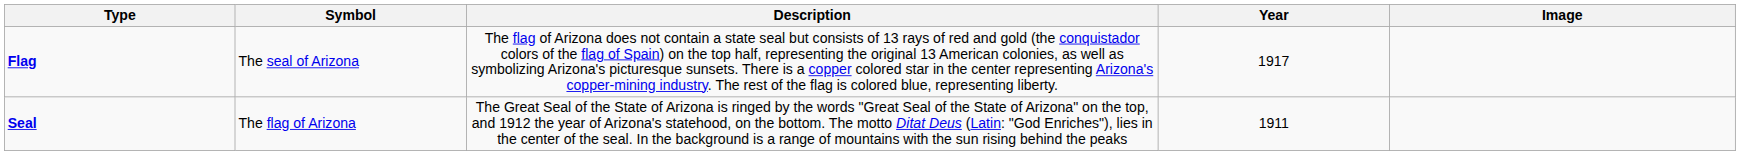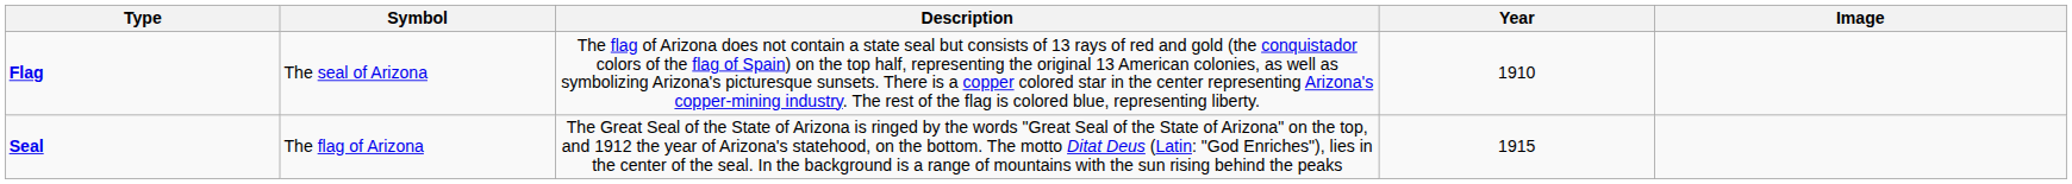 <table class="wikitable">
 <tr>
 <th width="10%">Type</th>
 <th width="10%">Symbol</th>
 <th width="30%">Description</th>
 <th width="10%">Year</th>
 <th width="15%">Image</th>
 </tr>
 <tr>
 <td><strong><a href='#'>Flag</a></strong></td>
 <td>The <a href='#'>seal of Arizona</a></td>
 <td align="center">The <a href='#'>flag</a> of Arizona does not contain a state seal but consists of 13 rays of red and gold (the <a href='#'>conquistador</a> colors of the <a href='#'>flag of Spain</a>) on the top half, representing the original 13 American colonies, as well as symbolizing Arizona's picturesque sunsets. There is a <a href='#'>copper</a> colored star in the center representing <a href='#'>Arizona's copper-mining industry</a>. The rest of the flag is colored blue, representing liberty.</td>
-<td align="center">1917</td>
+<td align="center">1910</td>
 <td align="center"></td>
 </tr>
 <tr>
 <td><strong><a href='#'>Seal</a></strong></td>
 <td>The <a href='#'>flag of Arizona</a></td>
 <td align="center">The Great Seal of the State of Arizona is ringed by the words "Great Seal of the State of Arizona" on the top, and 1912 the year of Arizona's statehood, on the bottom. The motto <em><a href='#'>Ditat Deus</a></em> (<a href='#'>Latin</a>: "God Enriches"), lies in the center of the seal. In the background is a range of mountains with the sun rising behind the peaks</td>
-<td align="center">1911</td>
+<td align="center">1915</td>
 <td align="center"></td>
 </tr>
 </table>
